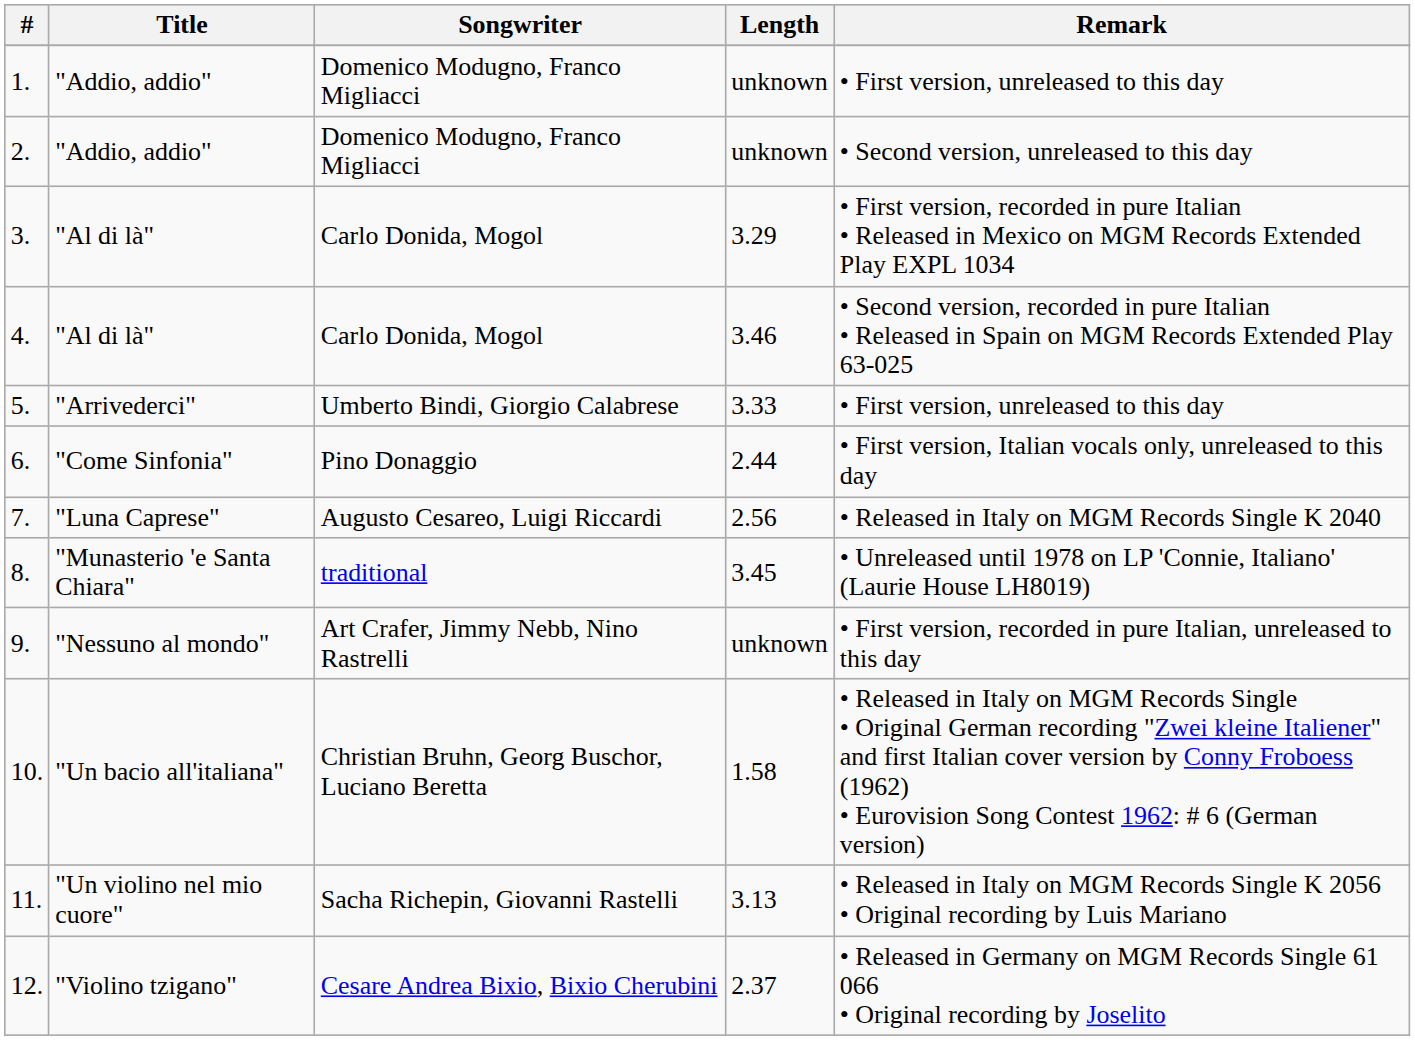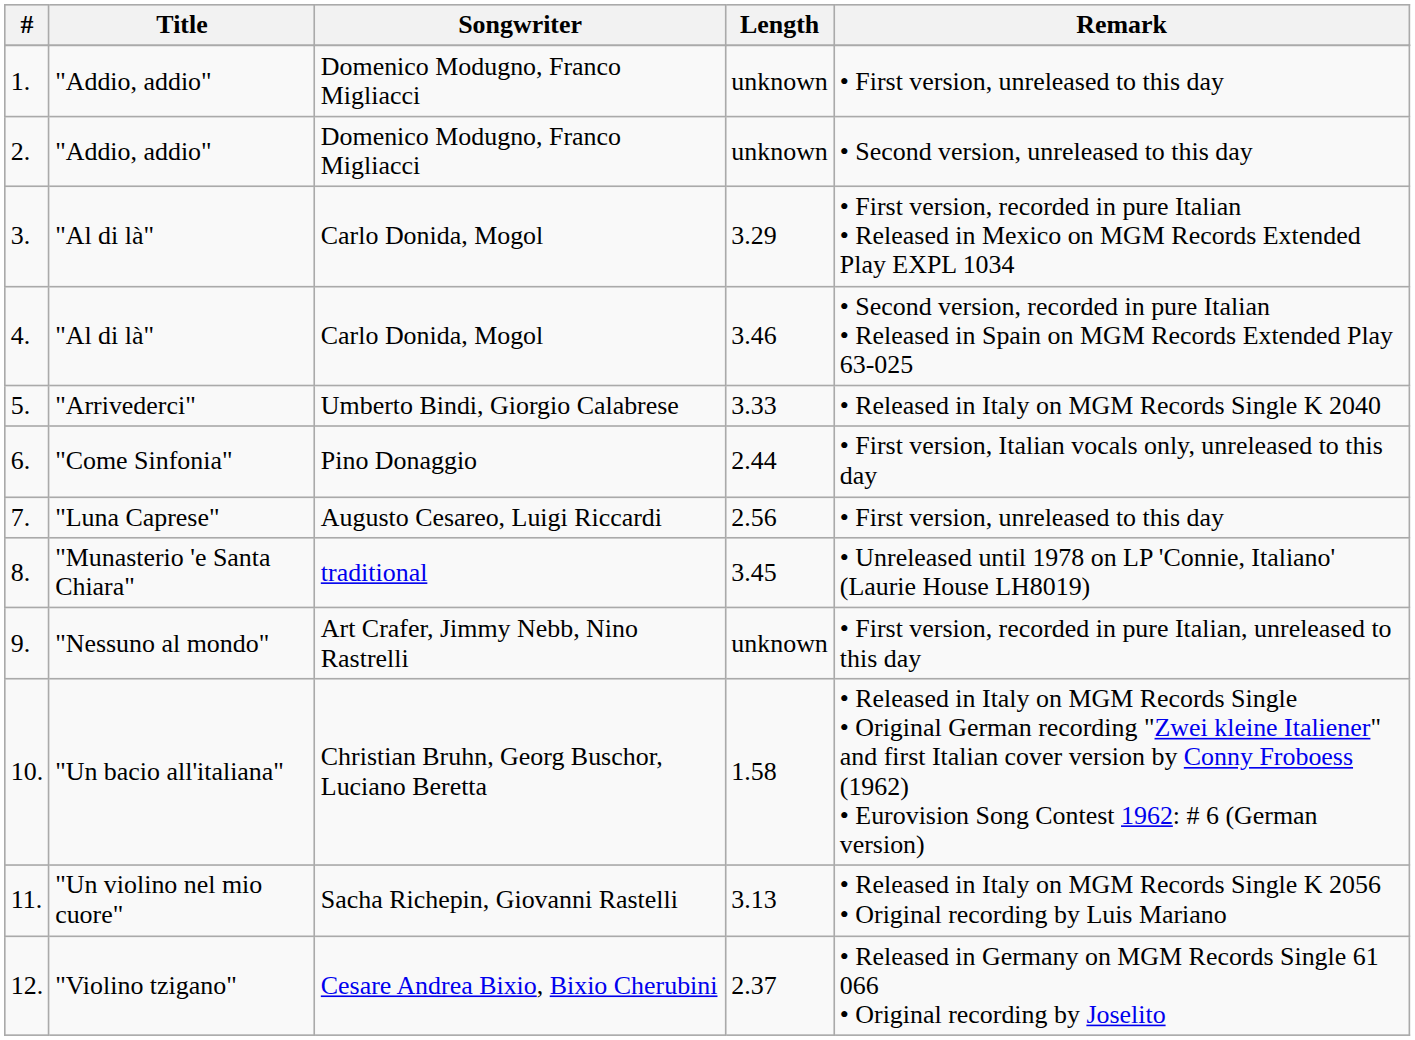 <table class="wikitable">
 <tr>
 <th>#</th>
 <th>Title</th>
 <th>Songwriter</th>
 <th>Length</th>
 <th>Remark</th>
 </tr>
 <tr bgcolor="#ebf5ff">
 </tr>
 <tr>
 <td>1.</td>
 <td>"Addio, addio"</td>
 <td>Domenico Modugno, Franco Migliacci</td>
 <td>unknown</td>
 <td>• First version, unreleased to this day</td>
 </tr>
 <tr>
 <td>2.</td>
 <td>"Addio, addio"</td>
 <td>Domenico Modugno, Franco Migliacci</td>
 <td>unknown</td>
 <td>• Second version, unreleased to this day</td>
 </tr>
 <tr>
 <td>3.</td>
 <td>"Al di là"</td>
 <td>Carlo Donida, Mogol</td>
 <td>3.29</td>
 <td>• First version, recorded in pure Italian<br>• Released in Mexico on MGM Records Extended Play EXPL 1034</td>
 </tr>
 <tr>
 <td>4.</td>
 <td>"Al di là"</td>
 <td>Carlo Donida, Mogol</td>
 <td>3.46</td>
 <td>• Second version, recorded in pure Italian<br>• Released in Spain on MGM Records Extended Play 63-025</td>
 </tr>
 <tr>
 <td>5.</td>
 <td>"Arrivederci"</td>
 <td>Umberto Bindi, Giorgio Calabrese</td>
 <td>3.33</td>
-<td>• First version, unreleased to this day</td>
+<td>• Released in Italy on MGM Records Single K 2040</td>
 </tr>
 <tr>
 <td>6.</td>
 <td>"Come Sinfonia"</td>
 <td>Pino Donaggio</td>
 <td>2.44</td>
 <td>• First version, Italian vocals only, unreleased to this day</td>
 </tr>
 <tr>
 <td>7.</td>
 <td>"Luna Caprese"</td>
 <td>Augusto Cesareo, Luigi Riccardi</td>
 <td>2.56</td>
-<td>• Released in Italy on MGM Records Single K 2040</td>
+<td>• First version, unreleased to this day</td>
 </tr>
 <tr>
 <td>8.</td>
 <td>"Munasterio 'e Santa Chiara"</td>
 <td><a href='#'>traditional</a></td>
 <td>3.45</td>
 <td>• Unreleased until 1978 on LP 'Connie, Italiano' (Laurie House LH8019)</td>
 </tr>
 <tr>
 <td>9.</td>
 <td>"Nessuno al mondo"</td>
 <td>Art Crafer, Jimmy Nebb, Nino Rastrelli</td>
 <td>unknown</td>
 <td>• First version, recorded in pure Italian, unreleased to this day</td>
 </tr>
 <tr>
 <td>10.</td>
 <td>"Un bacio all'italiana"</td>
 <td>Christian Bruhn, Georg Buschor, Luciano Beretta</td>
 <td>1.58</td>
 <td>• Released in Italy on MGM Records Single<br>• Original German recording "<a href='#'>Zwei kleine Italiener</a>"<br>and first Italian cover version by <a href='#'>Conny Froboess</a> (1962)<br>• Eurovision Song Contest <a href='#'>1962</a>: # 6 (German version)</td>
 </tr>
 <tr>
 <td>11.</td>
 <td>"Un violino nel mio cuore"</td>
 <td>Sacha Richepin, Giovanni Rastelli</td>
 <td>3.13</td>
 <td>• Released in Italy on MGM Records Single K 2056<br>• Original recording by Luis Mariano</td>
 </tr>
 <tr>
 <td>12.</td>
 <td>"Violino tzigano"</td>
 <td><a href='#'>Cesare Andrea Bixio</a>, <a href='#'>Bixio Cherubini</a></td>
 <td>2.37</td>
 <td>• Released in Germany on MGM Records Single 61 066<br>• Original recording by <a href='#'>Joselito</a></td>
 </tr>
 </table>
